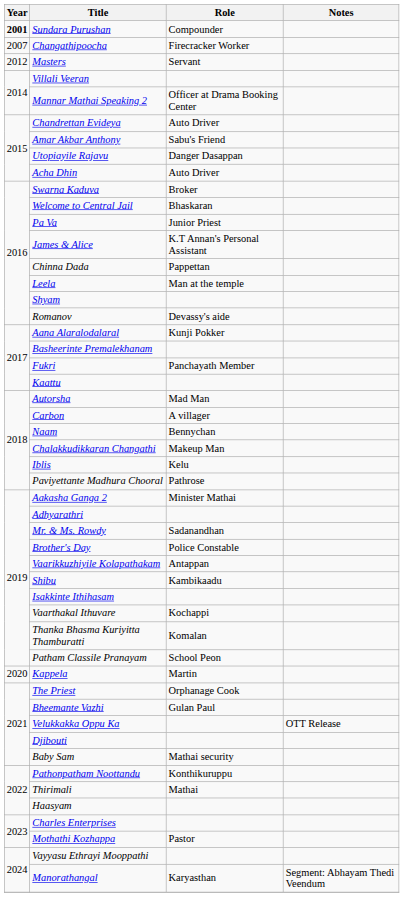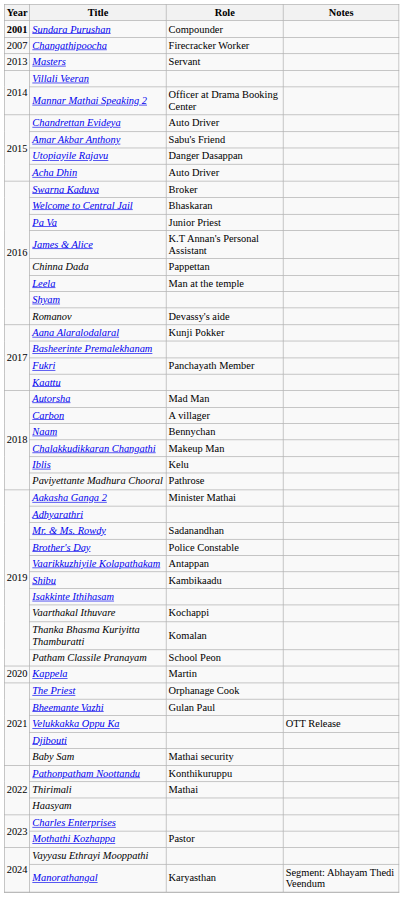 <table class="wikitable sortable">
 <tr>
 <th>Year</th>
 <th>Title</th>
 <th>Role</th>
 <th class="unsortable">Notes</th>
 </tr>
 <tr>
 <td><strong>2001</strong></td>
 <td><em><a href='#'>Sundara Purushan</a></em></td>
 <td>Compounder</td>
 <td></td>
 </tr>
 <tr>
 <td>2007</td>
 <td><em><a href='#'>Changathipoocha</a></em></td>
 <td>Firecracker Worker</td>
 <td></td>
 </tr>
 <tr>
-<td>2012</td>
+<td>2013</td>
 <td><em><a href='#'>Masters</a></em></td>
 <td>Servant</td>
 <td></td>
 </tr>
 <tr>
 <td rowspan=2>2014</td>
 <td><em><a href='#'>Villali Veeran</a></em></td>
 <td></td>
 <td></td>
 </tr>
 <tr>
 <td><em><a href='#'>Mannar Mathai Speaking 2</a></em></td>
 <td>Officer at Drama Booking Center</td>
 <td></td>
 </tr>
 <tr>
 <td rowspan=4>2015</td>
 <td><em><a href='#'>Chandrettan Evideya</a></em></td>
 <td>Auto Driver</td>
 <td></td>
 </tr>
 <tr>
 <td><em><a href='#'>Amar Akbar Anthony</a></em></td>
 <td>Sabu's Friend</td>
 <td></td>
 </tr>
 <tr>
 <td><em><a href='#'>Utopiayile Rajavu</a></em></td>
 <td>Danger Dasappan</td>
 <td></td>
 </tr>
 <tr>
 <td><em><a href='#'>Acha Dhin</a></em></td>
 <td>Auto Driver</td>
 <td></td>
 </tr>
 <tr>
 <td rowspan=8>2016</td>
 <td><em><a href='#'>Swarna Kaduva</a></em></td>
 <td>Broker</td>
 <td></td>
 </tr>
 <tr>
 <td><em><a href='#'>Welcome to Central Jail</a></em></td>
 <td>Bhaskaran</td>
 <td></td>
 </tr>
 <tr>
 <td><em><a href='#'>Pa Va</a></em></td>
 <td>Junior Priest</td>
 <td></td>
 </tr>
 <tr>
 <td><em><a href='#'>James & Alice</a></em></td>
 <td>K.T Annan's Personal Assistant</td>
 <td></td>
 </tr>
 <tr>
 <td><em>Chinna Dada</em></td>
 <td>Pappettan</td>
 <td></td>
 </tr>
 <tr>
 <td><em><a href='#'>Leela</a></em></td>
 <td>Man at the temple</td>
 <td></td>
 </tr>
 <tr>
 <td><em><a href='#'>Shyam</a></em></td>
 <td></td>
 <td></td>
 </tr>
 <tr>
 <td><em>Romanov</em></td>
 <td>Devassy's aide</td>
 <td></td>
 </tr>
 <tr>
 <td rowspan=4>2017</td>
 <td><em><a href='#'>Aana Alaralodalaral</a></em></td>
 <td>Kunji Pokker</td>
 <td></td>
 </tr>
 <tr>
 <td><em><a href='#'>Basheerinte Premalekhanam</a></em></td>
 <td></td>
 <td></td>
 </tr>
 <tr>
 <td><em><a href='#'>Fukri</a></em></td>
 <td>Panchayath Member</td>
 <td></td>
 </tr>
 <tr>
 <td><em><a href='#'>Kaattu</a></em></td>
 <td></td>
 <td></td>
 </tr>
 <tr>
 <td rowspan=6>2018</td>
 <td><em><a href='#'>Autorsha</a></em></td>
 <td>Mad Man</td>
 <td></td>
 </tr>
 <tr>
 <td><em><a href='#'>Carbon</a></em></td>
 <td>A villager</td>
 <td></td>
 </tr>
 <tr>
 <td><em><a href='#'>Naam</a></em></td>
 <td>Bennychan</td>
 <td></td>
 </tr>
 <tr>
 <td><em><a href='#'>Chalakkudikkaran Changathi</a></em></td>
 <td>Makeup Man</td>
 <td></td>
 </tr>
 <tr>
 <td><em><a href='#'>Iblis</a></em></td>
 <td>Kelu</td>
 <td></td>
 </tr>
 <tr>
 <td><em>Paviyettante Madhura Chooral</em></td>
 <td>Pathrose</td>
 <td></td>
 </tr>
 <tr>
 <td rowspan=10>2019</td>
 <td><em><a href='#'>Aakasha Ganga 2</a></em></td>
 <td>Minister Mathai</td>
 <td></td>
 </tr>
 <tr>
 <td><em><a href='#'>Adhyarathri</a></em></td>
 <td></td>
 <td></td>
 </tr>
 <tr>
 <td><em><a href='#'>Mr. & Ms. Rowdy</a></em></td>
 <td>Sadanandhan</td>
 <td></td>
 </tr>
 <tr>
 <td><em><a href='#'>Brother's Day</a></em></td>
 <td>Police Constable</td>
 <td></td>
 </tr>
 <tr>
 <td><em><a href='#'>Vaarikkuzhiyile Kolapathakam</a></em></td>
 <td>Antappan</td>
 <td></td>
 </tr>
 <tr>
 <td><em><a href='#'>Shibu</a></em></td>
 <td>Kambikaadu</td>
 <td></td>
 </tr>
 <tr>
 <td><em><a href='#'>Isakkinte Ithihasam</a></em></td>
 <td></td>
 <td></td>
 </tr>
 <tr>
 <td><em>Vaarthakal Ithuvare</em></td>
 <td>Kochappi</td>
 <td></td>
 </tr>
 <tr>
 <td><em>Thanka Bhasma Kuriyitta Thamburatti</em></td>
 <td>Komalan</td>
 <td></td>
 </tr>
 <tr>
 <td><em>Patham Classile Pranayam</em></td>
 <td>School Peon</td>
 <td></td>
 </tr>
 <tr>
 <td>2020</td>
 <td><em><a href='#'>Kappela</a></em></td>
 <td>Martin</td>
 <td></td>
 </tr>
 <tr>
 <td rowspan=5>2021</td>
 <td><em><a href='#'>The Priest</a></em></td>
 <td>Orphanage Cook</td>
 <td></td>
 </tr>
 <tr>
 <td><em><a href='#'>Bheemante Vazhi</a></em></td>
 <td>Gulan Paul</td>
 <td></td>
 </tr>
 <tr>
 <td><em><a href='#'>Velukkakka Oppu Ka</a></em></td>
 <td></td>
 <td>OTT Release</td>
 </tr>
 <tr>
 <td><em><a href='#'>Djibouti</a></em></td>
 <td></td>
 <td></td>
 </tr>
 <tr>
 <td><em>Baby Sam</em></td>
 <td>Mathai security</td>
 <td></td>
 </tr>
 <tr>
 <td rowspan=3>2022</td>
 <td><em><a href='#'>Pathonpatham Noottandu</a></em></td>
 <td>Konthikuruppu</td>
 <td></td>
 </tr>
 <tr>
 <td><em>Thirimali</em></td>
 <td>Mathai</td>
 <td></td>
 </tr>
 <tr>
 <td><em>Haasyam</em></td>
 <td></td>
 <td></td>
 </tr>
 <tr>
 <td rowspan=2>2023</td>
 <td><em><a href='#'>Charles Enterprises</a></em></td>
 <td></td>
 <td></td>
 </tr>
 <tr>
 <td><em><a href='#'>Mothathi Kozhappa</a></em></td>
 <td>Pastor</td>
 <td></td>
 </tr>
 <tr>
 <td rowspan=2>2024</td>
 <td><em>Vayyasu Ethrayi Mooppathi</em></td>
 <td></td>
 <td></td>
 </tr>
 <tr>
 <td><em><a href='#'>Manorathangal</a></em></td>
 <td>Karyasthan</td>
 <td>Segment: Abhayam Thedi Veendum</td>
 </tr>
 <tr>
 </tr>
 </table>
